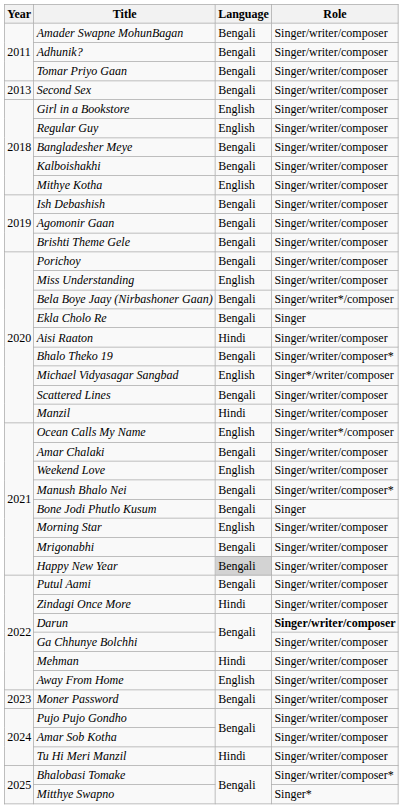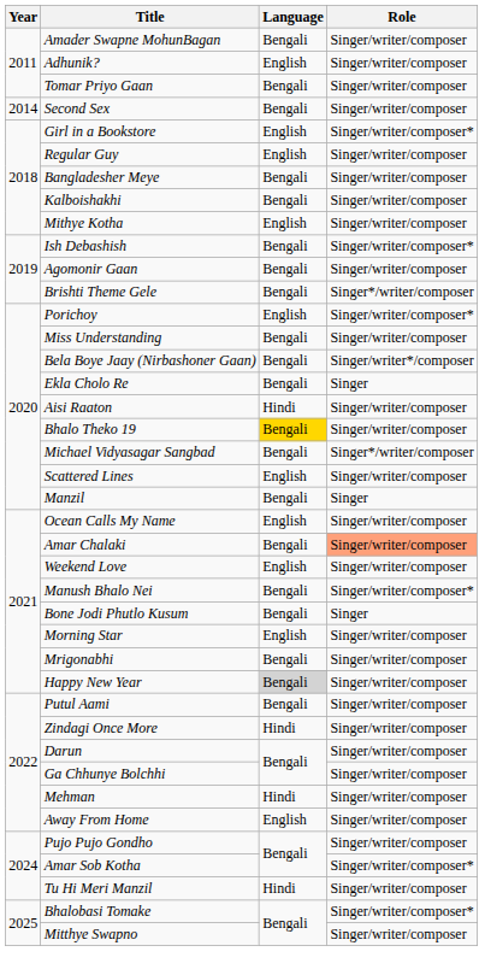 <table class="wikitable sortable">
 <tr>
 <th>Year</th>
 <th>Title</th>
 <th>Language</th>
 <th>Role</th>
 </tr>
 <tr>
 <td rowspan="3">2011</td>
 <td><em>Amader Swapne MohunBagan</em></td>
 <td>Bengali</td>
 <td>Singer/writer/composer</td>
 </tr>
 <tr>
 <td><em>Adhunik?</em></td>
-<td>Bengali</td>
+<td>English</td>
 <td>Singer/writer/composer</td>
 </tr>
 <tr>
 <td><em>Tomar Priyo Gaan</em></td>
 <td>Bengali</td>
 <td>Singer/writer/composer</td>
 </tr>
 <tr>
-<td>2013</td>
+<td>2014</td>
 <td><em>Second Sex</em></td>
 <td>Bengali</td>
 <td>Singer/writer/composer</td>
 </tr>
 <tr>
 <td rowspan="5">2018</td>
 <td><em>Girl in a Bookstore</em></td>
 <td>English</td>
-<td>Singer/writer/composer</td>
+<td>Singer/writer/composer*</td>
 </tr>
 <tr>
 <td><em>Regular Guy</em></td>
 <td>English</td>
 <td>Singer/writer/composer</td>
 </tr>
 <tr>
 <td><em>Bangladesher Meye</em></td>
 <td>Bengali</td>
 <td>Singer/writer/composer</td>
 </tr>
 <tr>
 <td><em>Kalboishakhi</em></td>
 <td>Bengali</td>
 <td>Singer/writer/composer</td>
 </tr>
 <tr>
 <td><em>Mithye Kotha</em></td>
 <td>English</td>
 <td>Singer/writer/composer</td>
 </tr>
 <tr>
 <td rowspan="3">2019</td>
 <td><em>Ish Debashish</em></td>
 <td>Bengali</td>
-<td>Singer/writer/composer</td>
+<td>Singer/writer/composer*</td>
 </tr>
 <tr>
 <td><em>Agomonir Gaan</em></td>
 <td>Bengali</td>
 <td>Singer/writer/composer</td>
 </tr>
 <tr>
 <td><em>Brishti Theme Gele</em></td>
 <td>Bengali</td>
-<td>Singer/writer/composer</td>
+<td>Singer*/writer/composer</td>
 </tr>
 <tr>
 <td rowspan="9">2020</td>
 <td><em>Porichoy</em></td>
-<td>Bengali</td>
-<td>Singer/writer/composer</td>
+<td>English</td>
+<td>Singer/writer/composer*</td>
 </tr>
 <tr>
 <td><em>Miss Understanding</em></td>
-<td>English</td>
+<td>Bengali</td>
 <td>Singer/writer/composer</td>
 </tr>
 <tr>
 <td><em>Bela Boye Jaay (Nirbashoner Gaan)</em></td>
 <td>Bengali</td>
 <td>Singer/writer*/composer</td>
 </tr>
 <tr>
 <td><em>Ekla Cholo Re</em></td>
 <td>Bengali</td>
 <td>Singer</td>
 </tr>
 <tr>
 <td><em>Aisi Raaton</em></td>
 <td>Hindi</td>
 <td>Singer/writer/composer</td>
 </tr>
 <tr>
 <td><em>Bhalo Theko 19</em></td>
-<td>Bengali</td>
-<td>Singer/writer/composer*</td>
+<td style="background: gold;">Bengali</td>
+<td>Singer/writer/composer</td>
 </tr>
 <tr>
 <td><em>Michael Vidyasagar Sangbad</em></td>
-<td>English</td>
+<td>Bengali</td>
 <td>Singer*/writer/composer</td>
 </tr>
 <tr>
 <td><em>Scattered Lines</em></td>
-<td>Bengali</td>
+<td>English</td>
 <td>Singer/writer/composer</td>
 </tr>
 <tr>
 <td><em>Manzil</em></td>
-<td>Hindi</td>
-<td>Singer/writer/composer</td>
+<td>Bengali</td>
+<td>Singer</td>
 </tr>
 <tr>
 <td rowspan="8">2021</td>
 <td><em>Ocean Calls My Name</em></td>
 <td>English</td>
-<td>Singer/writer*/composer</td>
+<td>Singer/writer/composer</td>
 </tr>
 <tr>
 <td><em>Amar Chalaki</em></td>
 <td>Bengali</td>
-<td>Singer/writer/composer</td>
+<td style="background: lightsalmon;">Singer/writer/composer</td>
 </tr>
 <tr>
 <td><em>Weekend Love</em></td>
 <td>English</td>
 <td>Singer/writer/composer</td>
 </tr>
 <tr>
 <td><em>Manush Bhalo Nei</em></td>
 <td>Bengali</td>
 <td>Singer/writer/composer*</td>
 </tr>
 <tr>
 <td><em>Bone Jodi Phutlo Kusum</em></td>
 <td>Bengali</td>
 <td>Singer</td>
 </tr>
 <tr>
 <td><em>Morning Star</em></td>
 <td>English</td>
 <td>Singer/writer/composer</td>
 </tr>
 <tr>
 <td><em>Mrigonabhi</em></td>
 <td>Bengali</td>
 <td>Singer/writer/composer</td>
 </tr>
 <tr>
 <td><em>Happy New Year</em></td>
 <td style="background: lightgrey;">Bengali</td>
 <td>Singer/writer/composer</td>
 </tr>
 <tr>
 <td rowspan="6">2022</td>
 <td><em>Putul Aami</em></td>
 <td>Bengali</td>
 <td>Singer/writer/composer</td>
 </tr>
 <tr>
 <td><em>Zindagi Once More</em></td>
 <td>Hindi</td>
 <td>Singer/writer/composer</td>
 </tr>
 <tr>
 <td><em>Darun</em></td>
 <td rowspan="2">Bengali</td>
-<td><strong>Singer/writer/composer</strong></td>
+<td>Singer/writer/composer</td>
 </tr>
 <tr>
 <td><em>Ga Chhunye Bolchhi</em></td>
 <td>Singer/writer/composer</td>
 </tr>
 <tr>
 <td><em>Mehman</em></td>
 <td>Hindi</td>
 <td>Singer/writer/composer</td>
 </tr>
 <tr>
 <td><em>Away From Home</em></td>
 <td>English</td>
 <td>Singer/writer/composer</td>
 </tr>
 <tr>
-<td rowspan="1">2023</td>
-<td><em>Moner Password</em></td>
-<td>Bengali</td>
-<td>Singer/writer/composer</td>
-</tr>
-<tr>
 <td rowspan="3">2024</td>
 <td><em>Pujo Pujo Gondho</em></td>
 <td rowspan="2">Bengali</td>
 <td>Singer/writer/composer</td>
 </tr>
 <tr>
 <td><em>Amar Sob Kotha</em></td>
-<td>Singer/writer/composer</td>
+<td>Singer/writer/composer*</td>
 </tr>
 <tr>
 <td><em>Tu Hi Meri Manzil</em></td>
 <td>Hindi</td>
 <td>Singer/writer/composer</td>
 </tr>
 <tr>
 <td rowspan="2">2025</td>
 <td><em>Bhalobasi Tomake</em></td>
 <td rowspan="2">Bengali</td>
 <td>Singer/writer/composer*</td>
 </tr>
 <tr>
 <td><em>Mitthye Swapno</em></td>
-<td>Singer*</td>
+<td>Singer/writer/composer</td>
 </tr>
 </table>
